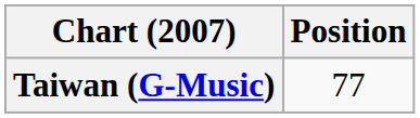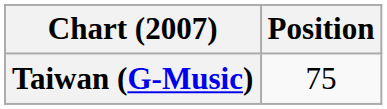 <table class="wikitable plainrowheaders" style="text-align:center">
 <tr>
 <th>Chart (2007)</th>
 <th>Position</th>
 </tr>
 <tr>
 <th scope="row">Taiwan (<a href='#'>G-Music</a>)</th>
-<td>77</td>
+<td>75</td>
 </tr>
 </table>
